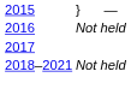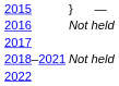 <table>
 <tr>
 <td><a href='#'>2015</a></td>
 <td>}</td>
 <td></td>
 <td align=center>—</td>
 </tr>
 <tr>
 <td><a href='#'>2016</a></td>
 <td colspan=3 align=center><em>Not held</em></td>
 </tr>
 <tr>
 <td><a href='#'>2017</a></td>
 <td></td>
 <td></td>
 <td></td>
 </tr>
 <tr>
 <td><a href='#'>2018</a>–<a href='#'>2021</a></td>
 <td colspan=3 align=center><em>Not held</em></td>
 </tr>
+<tr>
+<td><a href='#'>2022</a></td>
+<td></td>
+<td></td>
+<td></td>
+</tr>
 </table>
